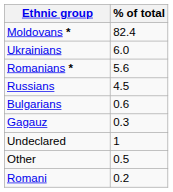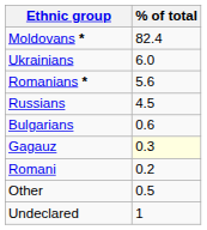 <table class="wikitable sortable">
 <tr>
 <th style="width:140px;"><a href='#'>Ethnic group</a></th>
 <th>% of total</th>
 </tr>
 <tr>
 <td><a href='#'>Moldovans</a> <strong>*</strong></td>
 <td>82.4</td>
 </tr>
 <tr>
 <td><a href='#'>Ukrainians</a></td>
 <td>6.0</td>
 </tr>
 <tr>
 <td><a href='#'>Romanians</a> <strong>*</strong></td>
 <td>5.6</td>
 </tr>
 <tr>
 <td><a href='#'>Russians</a></td>
 <td>4.5</td>
 </tr>
 <tr>
 <td><a href='#'>Bulgarians</a></td>
 <td>0.6</td>
 </tr>
 <tr>
 <td><a href='#'>Gagauz</a></td>
-<td>0.3</td>
+<td style="background: lightyellow;">0.3</td>
 </tr>
 <tr>
-<td>Undeclared</td>
-<td>1</td>
+<td><a href='#'>Romani</a></td>
+<td>0.2</td>
 </tr>
 <tr>
 <td>Other</td>
 <td>0.5</td>
 </tr>
 <tr>
-<td><a href='#'>Romani</a></td>
-<td>0.2</td>
+<td>Undeclared</td>
+<td>1</td>
 </tr>
 </table>
